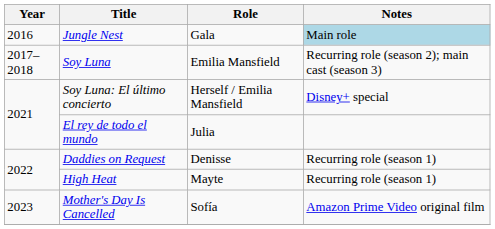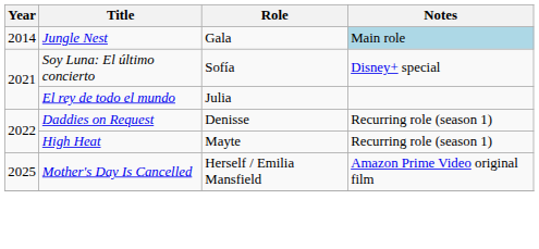 <table class="wikitable" sortable">
 <tr>
 <th scope="col">Year</th>
 <th scope="col">Title</th>
 <th scope="col">Role</th>
 <th scope="col" class="unsortable">Notes</th>
 </tr>
 <tr>
-<td>2016</td>
+<td>2014</td>
 <td><em><a href='#'>Jungle Nest</a></em></td>
 <td>Gala</td>
 <td style="background: lightblue;">Main role</td>
 </tr>
 <tr>
-<td>2017–2018</td>
-<td><em><a href='#'>Soy Luna</a></em></td>
-<td>Emilia Mansfield</td>
-<td>Recurring role (season 2); main cast (season 3)</td>
-</tr>
-<tr>
 <td rowspan="2">2021</td>
 <td><em>Soy Luna: El último concierto</em></td>
-<td>Herself / Emilia Mansfield</td>
+<td>Sofía</td>
 <td><a href='#'>Disney+</a> special</td>
 </tr>
 <tr>
 <td><em><a href='#'>El rey de todo el mundo</a></em></td>
 <td>Julia</td>
 <td></td>
 </tr>
 <tr>
 <td rowspan="2">2022</td>
 <td><em><a href='#'>Daddies on Request</a></em></td>
 <td>Denisse</td>
 <td>Recurring role (season 1)</td>
 </tr>
 <tr>
 <td><em><a href='#'>High Heat</a></em></td>
 <td>Mayte</td>
 <td>Recurring role (season 1)</td>
 </tr>
 <tr>
-<td>2023</td>
+<td>2025</td>
 <td><em><a href='#'>Mother's Day Is Cancelled</a></em></td>
-<td>Sofía</td>
+<td>Herself / Emilia Mansfield</td>
 <td><a href='#'>Amazon Prime Video</a> original film</td>
 </tr>
 <tr>
 </tr>
 </table>
